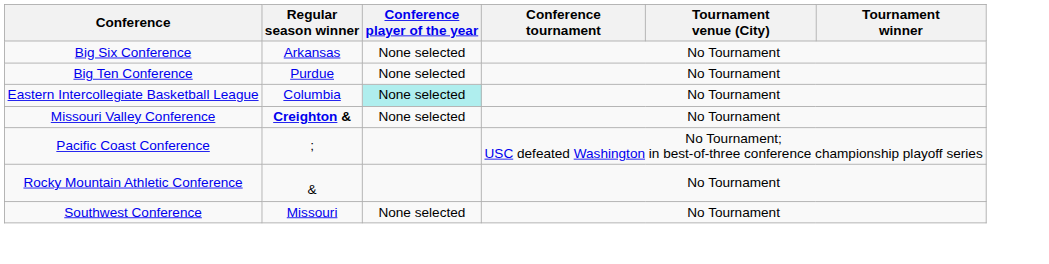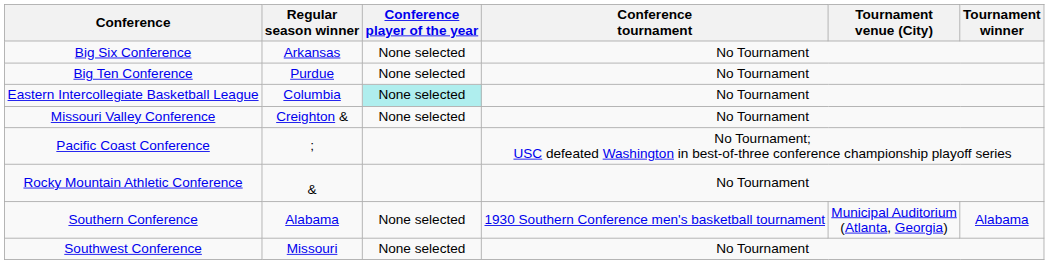 <table class="wikitable" style="text-align:center;">
 <tr>
 <th>Conference</th>
 <th>Regular <br> season winner</th>
 <th><a href='#'>Conference <br> player of the year</a></th>
 <th>Conference <br> tournament</th>
 <th>Tournament <br> venue (City)</th>
 <th>Tournament <br> winner</th>
 </tr>
 <tr>
 <td><a href='#'>Big Six Conference</a></td>
 <td><a href='#'>Arkansas</a></td>
 <td>None selected</td>
 <td colspan=3>No Tournament</td>
 </tr>
 <tr>
 <td><a href='#'>Big Ten Conference</a></td>
 <td><a href='#'>Purdue</a></td>
 <td>None selected</td>
 <td colspan=3>No Tournament</td>
 </tr>
 <tr>
 <td><a href='#'>Eastern Intercollegiate Basketball League</a></td>
 <td><a href='#'>Columbia</a></td>
 <td style="background: paleturquoise;">None selected</td>
 <td colspan=3>No Tournament</td>
 </tr>
 <tr>
 <td><a href='#'>Missouri Valley Conference</a></td>
-<td><strong><a href='#'>Creighton</a> & </strong></td>
+<td><a href='#'>Creighton</a> & </td>
 <td>None selected</td>
 <td colspan=3>No Tournament</td>
 </tr>
 <tr>
 <td><a href='#'>Pacific Coast Conference</a></td>
 <td>;<br></td>
 <td></td>
 <td colspan=3>No Tournament;<br><a href='#'>USC</a> defeated <a href='#'>Washington</a> in best-of-three conference championship playoff series</td>
 </tr>
 <tr>
 <td><a href='#'>Rocky Mountain Athletic Conference</a></td>
 <td><br> & </td>
 <td></td>
 <td colspan=3>No Tournament</td>
 </tr>
 <tr>
+<td><a href='#'>Southern Conference</a></td>
+<td><a href='#'>Alabama</a></td>
+<td>None selected</td>
+<td><a href='#'>1930 Southern Conference men's basketball tournament</a></td>
+<td><a href='#'>Municipal Auditorium</a><br>(<a href='#'>Atlanta</a>, <a href='#'>Georgia</a>)</td>
+<td><a href='#'>Alabama</a></td>
+</tr>
+<tr>
 <td><a href='#'>Southwest Conference</a></td>
 <td><a href='#'>Missouri</a></td>
 <td>None selected</td>
 <td colspan=3>No Tournament</td>
 </tr>
 </table>
